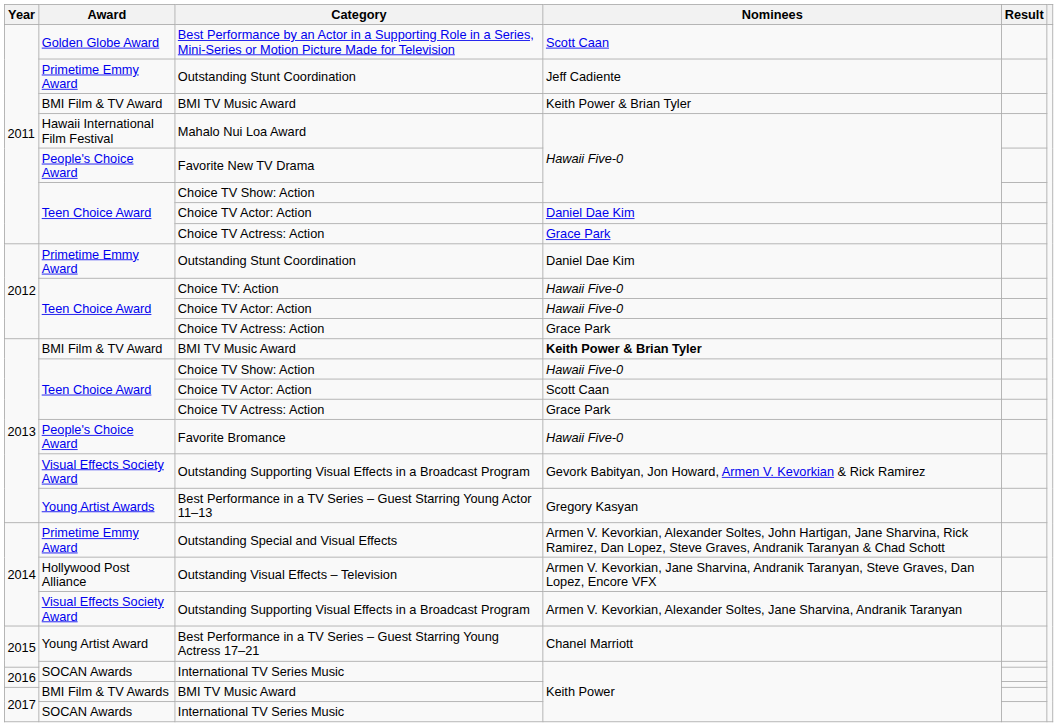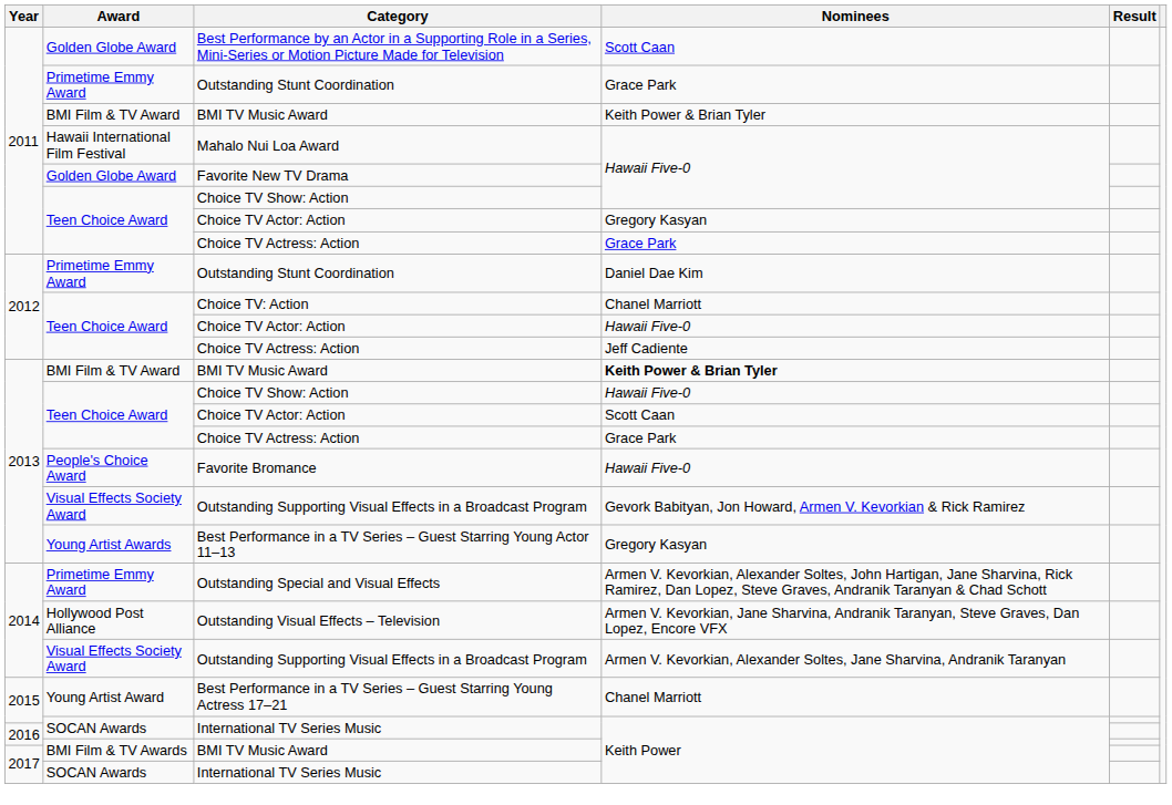 <table class="wikitable" style="font-size: 95%;">
 <tr style="text-align:center;">
 <th>Year</th>
 <th>Award</th>
 <th>Category</th>
 <th>Nominees</th>
 <th>Result</th>
 <th></th>
 </tr>
 <tr>
 <td rowspan="8">2011</td>
 <td><a href='#'>Golden Globe Award</a></td>
 <td><a href='#'>Best Performance by an Actor in a Supporting Role in a Series, Mini-Series or Motion Picture Made for Television</a></td>
 <td><a href='#'>Scott Caan</a></td>
 <td></td>
 <td rowspan="28"></td>
 </tr>
 <tr>
 <td><a href='#'>Primetime Emmy Award</a></td>
 <td>Outstanding Stunt Coordination</td>
-<td>Jeff Cadiente</td>
+<td>Grace Park</td>
 <td></td>
 </tr>
 <tr>
 <td>BMI Film & TV Award</td>
 <td>BMI TV Music Award</td>
 <td>Keith Power & Brian Tyler</td>
 <td></td>
 </tr>
 <tr>
 <td>Hawaii International Film Festival</td>
 <td>Mahalo Nui Loa Award</td>
 <td rowspan="3"><em>Hawaii Five-0</em></td>
 <td></td>
 </tr>
 <tr>
-<td><a href='#'>People's Choice Award</a></td>
+<td><a href='#'>Golden Globe Award</a></td>
 <td>Favorite New TV Drama</td>
 <td></td>
 </tr>
 <tr>
 <td rowspan="3"><a href='#'>Teen Choice Award</a></td>
 <td>Choice TV Show: Action</td>
 <td></td>
 </tr>
 <tr>
 <td>Choice TV Actor: Action</td>
-<td><a href='#'>Daniel Dae Kim</a></td>
+<td>Gregory Kasyan</td>
 <td></td>
 </tr>
 <tr>
 <td>Choice TV Actress: Action</td>
 <td><a href='#'>Grace Park</a></td>
 <td></td>
 </tr>
 <tr>
 <td rowspan="4">2012</td>
 <td><a href='#'>Primetime Emmy Award</a></td>
 <td>Outstanding Stunt Coordination</td>
 <td>Daniel Dae Kim</td>
 <td></td>
 </tr>
 <tr>
 <td rowspan="3"><a href='#'>Teen Choice Award</a></td>
 <td>Choice TV: Action</td>
-<td><em>Hawaii Five-0</em></td>
+<td>Chanel Marriott</td>
 <td></td>
 </tr>
 <tr>
 <td>Choice TV Actor: Action</td>
 <td><em>Hawaii Five-0</em></td>
 <td></td>
 </tr>
 <tr>
 <td>Choice TV Actress: Action</td>
-<td>Grace Park</td>
+<td>Jeff Cadiente</td>
 <td></td>
 </tr>
 <tr>
 <td rowspan="7">2013</td>
 <td>BMI Film & TV Award</td>
 <td>BMI TV Music Award</td>
 <td><strong>Keith Power & Brian Tyler</strong></td>
 <td></td>
 </tr>
 <tr>
 <td rowspan="3"><a href='#'>Teen Choice Award</a></td>
 <td>Choice TV Show: Action</td>
 <td><em>Hawaii Five-0</em></td>
 <td></td>
 </tr>
 <tr>
 <td>Choice TV Actor: Action</td>
 <td>Scott Caan</td>
 <td></td>
 </tr>
 <tr>
 <td>Choice TV Actress: Action</td>
 <td>Grace Park</td>
 <td></td>
 </tr>
 <tr>
 <td><a href='#'>People's Choice Award</a></td>
 <td>Favorite Bromance</td>
 <td><em>Hawaii Five-0</em></td>
 <td></td>
 </tr>
 <tr>
 <td><a href='#'>Visual Effects Society Award</a></td>
 <td>Outstanding Supporting Visual Effects in a Broadcast Program</td>
 <td>Gevork Babityan, Jon Howard, <a href='#'>Armen V. Kevorkian</a> & Rick Ramirez</td>
 <td></td>
 </tr>
 <tr>
 <td><a href='#'>Young Artist Awards</a></td>
 <td>Best Performance in a TV Series – Guest Starring Young Actor 11–13</td>
 <td>Gregory Kasyan</td>
 <td></td>
 </tr>
 <tr>
 <td rowspan="3">2014</td>
 <td><a href='#'>Primetime Emmy Award</a></td>
 <td>Outstanding Special and Visual Effects</td>
 <td>Armen V. Kevorkian, Alexander Soltes, John Hartigan, Jane Sharvina, Rick Ramirez, Dan Lopez, Steve Graves, Andranik Taranyan & Chad Schott</td>
 <td></td>
 </tr>
 <tr>
 <td>Hollywood Post Alliance</td>
 <td>Outstanding Visual Effects – Television</td>
 <td>Armen V. Kevorkian, Jane Sharvina, Andranik Taranyan, Steve Graves, Dan Lopez, Encore VFX</td>
 <td></td>
 </tr>
 <tr>
 <td><a href='#'>Visual Effects Society Award</a></td>
 <td>Outstanding Supporting Visual Effects in a Broadcast Program</td>
 <td>Armen V. Kevorkian, Alexander Soltes, Jane Sharvina, Andranik Taranyan</td>
 <td></td>
 </tr>
 <tr>
 <td rowspan="2">2015</td>
 <td>Young Artist Award</td>
 <td>Best Performance in a TV Series – Guest Starring Young Actress 17–21</td>
 <td>Chanel Marriott</td>
 <td></td>
 </tr>
 <tr>
 <td rowspan="2">SOCAN Awards</td>
 <td rowspan="2">International TV Series Music</td>
 <td rowspan="5">Keith Power</td>
 <td></td>
 </tr>
 <tr>
 <td rowspan="2">2016</td>
 <td></td>
 </tr>
 <tr>
 <td rowspan="2">BMI Film & TV Awards</td>
 <td rowspan="2">BMI TV Music Award</td>
 <td></td>
 </tr>
 <tr>
 <td rowspan="2">2017</td>
 <td></td>
 </tr>
 <tr>
 <td>SOCAN Awards</td>
 <td>International TV Series Music</td>
 <td></td>
 </tr>
 </table>
